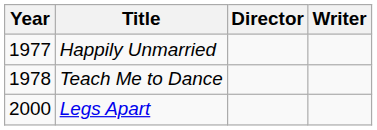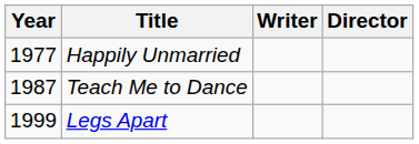 <table class="wikitable">
 <tr>
 <th>Year</th>
 <th>Title</th>
+<th>Writer</th>
 <th>Director</th>
-<th>Writer</th>
 </tr>
 <tr>
 <td>1977</td>
 <td><em>Happily Unmarried</em></td>
 <td></td>
 <td></td>
 </tr>
 <tr>
-<td>1978</td>
+<td>1987</td>
 <td><em>Teach Me to Dance</em></td>
 <td></td>
 <td></td>
 </tr>
 <tr>
-<td>2000</td>
+<td>1999</td>
 <td><em><a href='#'>Legs Apart</a></em></td>
 <td></td>
 <td></td>
 </tr>
 </table>
